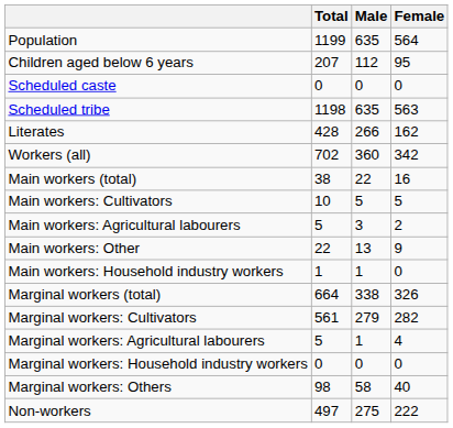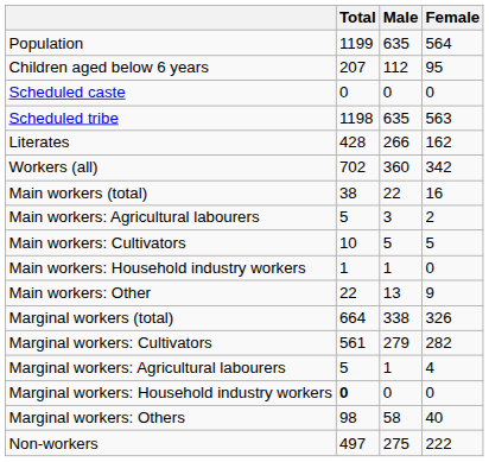 <table class="wikitable sortable">
 <tr>
 <th></th>
 <th>Total</th>
 <th>Male</th>
 <th>Female</th>
 </tr>
 <tr>
 <td>Population</td>
 <td>1199</td>
 <td>635</td>
 <td>564</td>
 </tr>
 <tr>
 <td>Children aged below 6 years</td>
 <td>207</td>
 <td>112</td>
 <td>95</td>
 </tr>
 <tr>
 <td><a href='#'>Scheduled caste</a></td>
 <td>0</td>
 <td>0</td>
 <td>0</td>
 </tr>
 <tr>
 <td><a href='#'>Scheduled tribe</a></td>
 <td>1198</td>
 <td>635</td>
 <td>563</td>
 </tr>
 <tr>
 <td>Literates</td>
 <td>428</td>
 <td>266</td>
 <td>162</td>
 </tr>
 <tr>
 <td>Workers (all)</td>
 <td>702</td>
 <td>360</td>
 <td>342</td>
 </tr>
 <tr>
 <td>Main workers (total)</td>
 <td>38</td>
 <td>22</td>
 <td>16</td>
 </tr>
 <tr>
+<td>Main workers: Agricultural labourers</td>
+<td>5</td>
+<td>3</td>
+<td>2</td>
+</tr>
+<tr>
 <td>Main workers: Cultivators</td>
 <td>10</td>
 <td>5</td>
 <td>5</td>
 </tr>
 <tr>
-<td>Main workers: Agricultural labourers</td>
-<td>5</td>
-<td>3</td>
-<td>2</td>
+<td>Main workers: Household industry workers</td>
+<td>1</td>
+<td>1</td>
+<td>0</td>
 </tr>
 <tr>
 <td>Main workers: Other</td>
 <td>22</td>
 <td>13</td>
 <td>9</td>
-</tr>
-<tr>
-<td>Main workers: Household industry workers</td>
-<td>1</td>
-<td>1</td>
-<td>0</td>
 </tr>
 <tr>
 <td>Marginal workers (total)</td>
 <td>664</td>
 <td>338</td>
 <td>326</td>
 </tr>
 <tr>
 <td>Marginal workers: Cultivators</td>
 <td>561</td>
 <td>279</td>
 <td>282</td>
 </tr>
 <tr>
 <td>Marginal workers: Agricultural labourers</td>
 <td>5</td>
 <td>1</td>
 <td>4</td>
 </tr>
 <tr>
 <td>Marginal workers: Household industry workers</td>
-<td>0</td>
+<td><strong>0</strong></td>
 <td>0</td>
 <td>0</td>
 </tr>
 <tr>
 <td>Marginal workers: Others</td>
 <td>98</td>
 <td>58</td>
 <td>40</td>
 </tr>
 <tr>
 <td>Non-workers</td>
 <td>497</td>
 <td>275</td>
 <td>222</td>
 </tr>
 </table>
